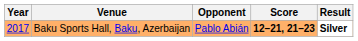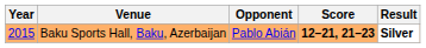 <table class="sortable wikitable" style="font-size: 90%;">
 <tr>
 <th>Year</th>
 <th>Venue</th>
 <th>Opponent</th>
 <th>Score</th>
 <th>Result</th>
 </tr>
 <tr style="background:#FFB069">
-<td align="center"><a href='#'>2017</a></td>
+<td align="center"><a href='#'>2015</a></td>
 <td align="left">Baku Sports Hall, <a href='#'>Baku</a>, Azerbaijan</td>
 <td align="left"> <a href='#'>Pablo Abián</a></td>
 <td align="left"><strong>12–21, 21–23</strong></td>
 <td style="text-align:left; background:white"> <strong>Silver</strong></td>
 </tr>
 </table>
